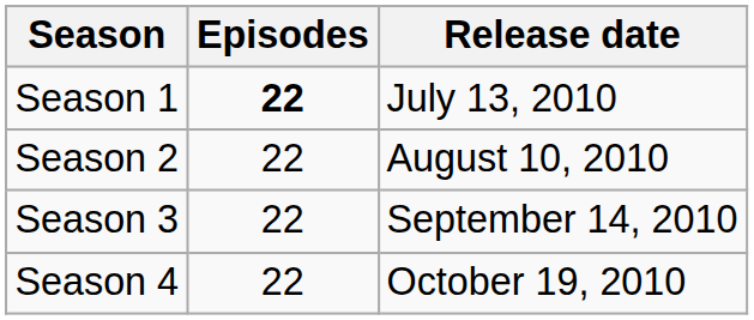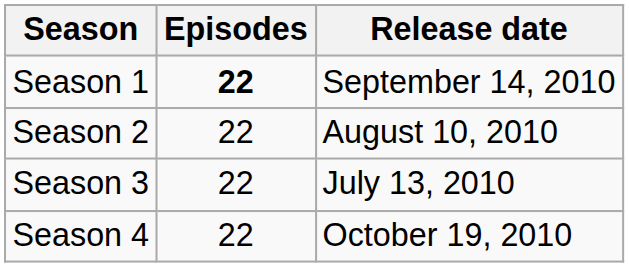 <table class="wikitable">
 <tr>
 <th>Season</th>
 <th>Episodes</th>
 <th>Release date</th>
 </tr>
 <tr>
 <td>Season 1</td>
 <td align="center"><strong>22</strong></td>
-<td>July 13, 2010</td>
+<td>September 14, 2010</td>
 </tr>
 <tr>
 <td>Season 2</td>
 <td align="center">22</td>
 <td>August 10, 2010</td>
 </tr>
 <tr>
 <td>Season 3</td>
 <td align="center">22</td>
-<td>September 14, 2010</td>
+<td>July 13, 2010</td>
 </tr>
 <tr>
 <td>Season 4</td>
 <td align="center">22</td>
 <td>October 19, 2010</td>
 </tr>
 </table>
